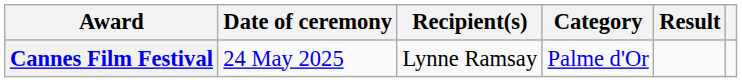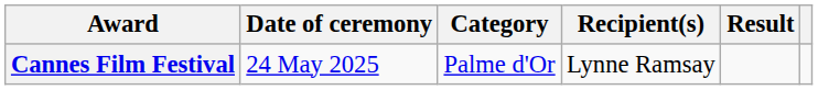 <table class="wikitable sortable plainrowheaders">
 <tr>
 <th scope="col">Award</th>
 <th scope="col">Date of ceremony</th>
+<th scope="col">Category</th>
 <th scope="col">Recipient(s)</th>
-<th scope="col">Category</th>
 <th scope="col">Result</th>
 <th scope="col" class="unsortable"></th>
 </tr>
 <tr>
 <th scope="row"><a href='#'>Cannes Film Festival</a></th>
 <td><a href='#'>24 May 2025</a></td>
+<td><a href='#'>Palme d'Or</a></td>
 <td>Lynne Ramsay</td>
-<td><a href='#'>Palme d'Or</a></td>
 <td></td>
 <td align="center"></td>
 </tr>
 </table>
